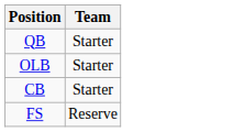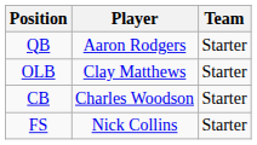 <table class="wikitable">
 <tr>
 <th>Position</th>
+<th>Player</th>
 <th>Team</th>
 </tr>
 <tr style="background:#ffddoo; text-align:center;">
 <td><a href='#'>QB</a></td>
+<td><a href='#'>Aaron Rodgers</a></td>
 <td>Starter</td>
 </tr>
 <tr style="background:#ffddoo; text-align:center;">
 <td><a href='#'>OLB</a></td>
+<td><a href='#'>Clay Matthews</a></td>
 <td>Starter</td>
 </tr>
 <tr style="background:#ffddoo; text-align:center;">
 <td><a href='#'>CB</a></td>
+<td><a href='#'>Charles Woodson</a></td>
 <td>Starter</td>
 </tr>
 <tr style="background:#ffddoo; text-align:center;">
 <td><a href='#'>FS</a></td>
-<td>Reserve</td>
+<td><a href='#'>Nick Collins</a></td>
+<td>Starter</td>
 </tr>
 </table>
